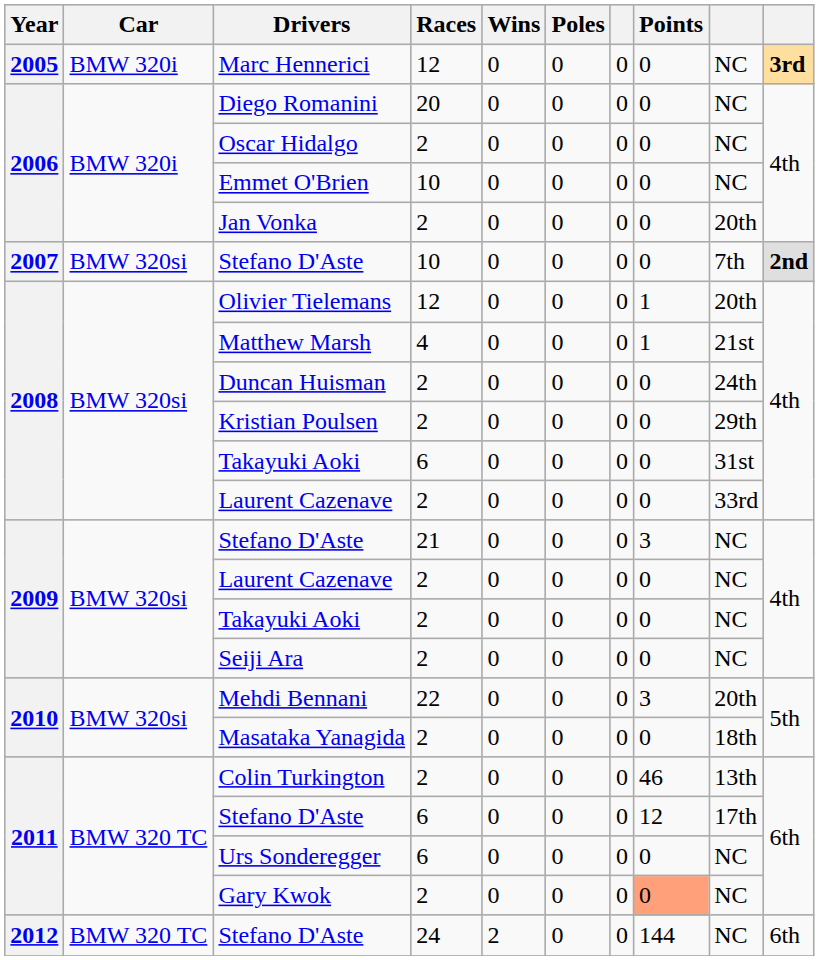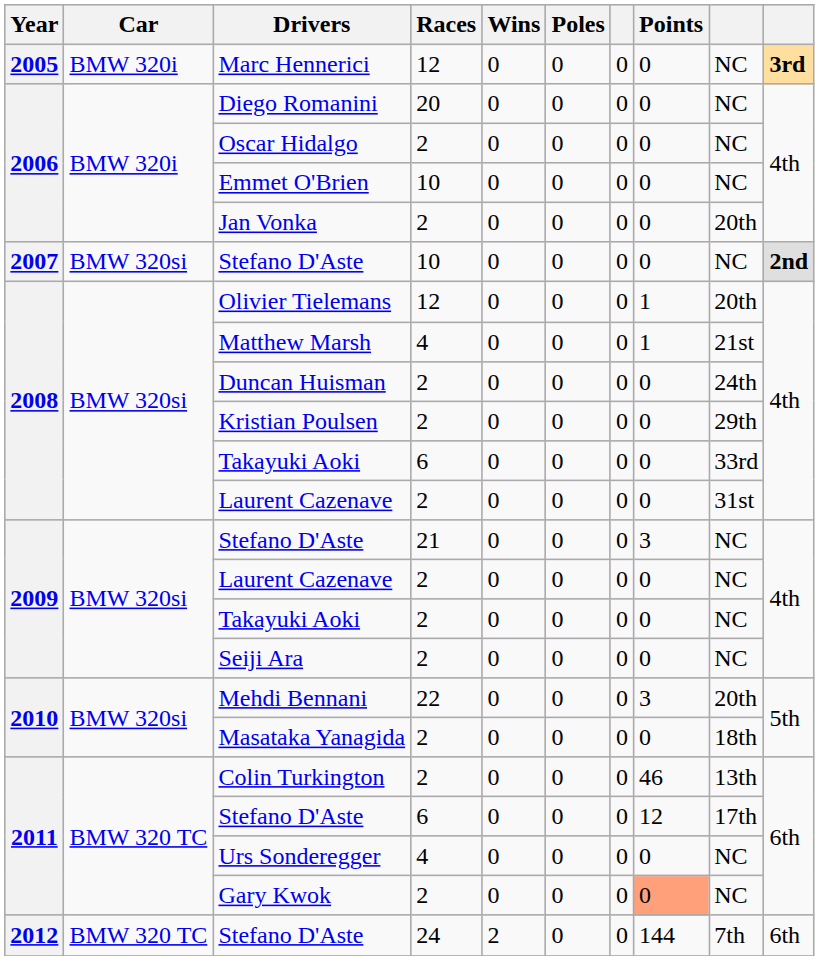 <table class="wikitable" style="font-size:95%">
 <tr>
 <th>Year</th>
 <th>Car</th>
 <th>Drivers</th>
 <th>Races</th>
 <th>Wins</th>
 <th>Poles</th>
 <th></th>
 <th>Points</th>
 <th></th>
 <th></th>
 </tr>
 <tr>
 <th><a href='#'>2005</a></th>
 <td><a href='#'>BMW 320i</a></td>
 <td> <a href='#'>Marc Hennerici</a></td>
 <td>12</td>
 <td>0</td>
 <td>0</td>
 <td>0</td>
 <td>0</td>
 <td>NC</td>
 <td style="background:#ffdf9f;"><strong>3rd</strong></td>
 </tr>
 <tr>
 <th rowspan=4><a href='#'>2006</a></th>
 <td rowspan=4><a href='#'>BMW 320i</a></td>
 <td> <a href='#'>Diego Romanini</a></td>
 <td>20</td>
 <td>0</td>
 <td>0</td>
 <td>0</td>
 <td>0</td>
 <td>NC</td>
 <td rowspan=4>4th</td>
 </tr>
 <tr>
 <td> <a href='#'>Oscar Hidalgo</a></td>
 <td>2</td>
 <td>0</td>
 <td>0</td>
 <td>0</td>
 <td>0</td>
 <td>NC</td>
 </tr>
 <tr>
 <td> <a href='#'>Emmet O'Brien</a></td>
 <td>10</td>
 <td>0</td>
 <td>0</td>
 <td>0</td>
 <td>0</td>
 <td>NC</td>
 </tr>
 <tr>
 <td> <a href='#'>Jan Vonka</a></td>
 <td>2</td>
 <td>0</td>
 <td>0</td>
 <td>0</td>
 <td>0</td>
 <td>20th</td>
 </tr>
 <tr>
 <th><a href='#'>2007</a></th>
 <td><a href='#'>BMW 320si</a></td>
 <td> <a href='#'>Stefano D'Aste</a></td>
 <td>10</td>
 <td>0</td>
 <td>0</td>
 <td>0</td>
 <td>0</td>
-<td>7th</td>
+<td>NC</td>
 <td style="background:#dfdfdf;"><strong>2nd</strong></td>
 </tr>
 <tr>
 <th rowspan=6><a href='#'>2008</a></th>
 <td rowspan=6><a href='#'>BMW 320si</a></td>
 <td> <a href='#'>Olivier Tielemans</a></td>
 <td>12</td>
 <td>0</td>
 <td>0</td>
 <td>0</td>
 <td>1</td>
 <td>20th</td>
 <td rowspan=6>4th</td>
 </tr>
 <tr>
 <td> <a href='#'>Matthew Marsh</a></td>
 <td>4</td>
 <td>0</td>
 <td>0</td>
 <td>0</td>
 <td>1</td>
 <td>21st</td>
 </tr>
 <tr>
 <td> <a href='#'>Duncan Huisman</a></td>
 <td>2</td>
 <td>0</td>
 <td>0</td>
 <td>0</td>
 <td>0</td>
 <td>24th</td>
 </tr>
 <tr>
 <td> <a href='#'>Kristian Poulsen</a></td>
 <td>2</td>
 <td>0</td>
 <td>0</td>
 <td>0</td>
 <td>0</td>
 <td>29th</td>
 </tr>
 <tr>
 <td> <a href='#'>Takayuki Aoki</a></td>
 <td>6</td>
 <td>0</td>
 <td>0</td>
 <td>0</td>
 <td>0</td>
-<td>31st</td>
+<td>33rd</td>
 </tr>
 <tr>
 <td> <a href='#'>Laurent Cazenave</a></td>
 <td>2</td>
 <td>0</td>
 <td>0</td>
 <td>0</td>
 <td>0</td>
-<td>33rd</td>
+<td>31st</td>
 </tr>
 <tr>
 <th rowspan=4><a href='#'>2009</a></th>
 <td rowspan=4><a href='#'>BMW 320si</a></td>
 <td> <a href='#'>Stefano D'Aste</a></td>
 <td>21</td>
 <td>0</td>
 <td>0</td>
 <td>0</td>
 <td>3</td>
 <td>NC</td>
 <td rowspan=4>4th</td>
 </tr>
 <tr>
 <td> <a href='#'>Laurent Cazenave</a></td>
 <td>2</td>
 <td>0</td>
 <td>0</td>
 <td>0</td>
 <td>0</td>
 <td>NC</td>
 </tr>
 <tr>
 <td> <a href='#'>Takayuki Aoki</a></td>
 <td>2</td>
 <td>0</td>
 <td>0</td>
 <td>0</td>
 <td>0</td>
 <td>NC</td>
 </tr>
 <tr>
 <td> <a href='#'>Seiji Ara</a></td>
 <td>2</td>
 <td>0</td>
 <td>0</td>
 <td>0</td>
 <td>0</td>
 <td>NC</td>
 </tr>
 <tr>
 <th rowspan=2><a href='#'>2010</a></th>
 <td rowspan=2><a href='#'>BMW 320si</a></td>
 <td> <a href='#'>Mehdi Bennani</a></td>
 <td>22</td>
 <td>0</td>
 <td>0</td>
 <td>0</td>
 <td>3</td>
 <td>20th</td>
 <td rowspan=2>5th</td>
 </tr>
 <tr>
 <td> <a href='#'>Masataka Yanagida</a></td>
 <td>2</td>
 <td>0</td>
 <td>0</td>
 <td>0</td>
 <td>0</td>
 <td>18th</td>
 </tr>
 <tr>
 <th rowspan=4><a href='#'>2011</a></th>
 <td rowspan=4><a href='#'>BMW 320 TC</a></td>
 <td> <a href='#'>Colin Turkington</a></td>
 <td>2</td>
 <td>0</td>
 <td>0</td>
 <td>0</td>
 <td>46</td>
 <td>13th</td>
 <td rowspan=4>6th</td>
 </tr>
 <tr>
 <td> <a href='#'>Stefano D'Aste</a></td>
 <td>6</td>
 <td>0</td>
 <td>0</td>
 <td>0</td>
 <td>12</td>
 <td>17th</td>
 </tr>
 <tr>
 <td> <a href='#'>Urs Sonderegger</a></td>
-<td>6</td>
+<td>4</td>
 <td>0</td>
 <td>0</td>
 <td>0</td>
 <td>0</td>
 <td>NC</td>
 </tr>
 <tr>
 <td> <a href='#'>Gary Kwok</a></td>
 <td>2</td>
 <td>0</td>
 <td>0</td>
 <td>0</td>
 <td style="background: lightsalmon;">0</td>
 <td>NC</td>
 </tr>
 <tr>
 <th><a href='#'>2012</a></th>
 <td><a href='#'>BMW 320 TC</a></td>
 <td> <a href='#'>Stefano D'Aste</a></td>
 <td>24</td>
 <td>2</td>
 <td>0</td>
 <td>0</td>
 <td>144</td>
-<td>NC</td>
+<td>7th</td>
 <td>6th</td>
 </tr>
 </table>
